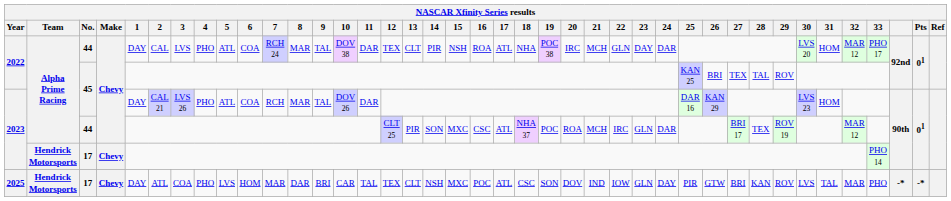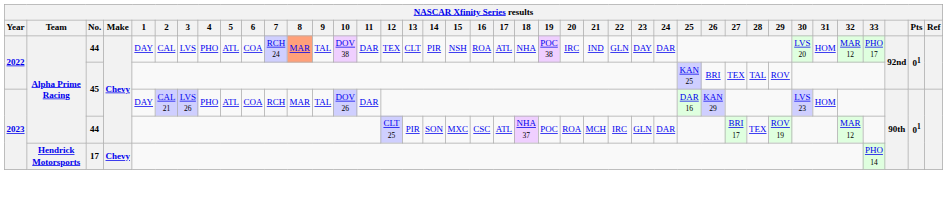 <table class="wikitable" style="text-align:center; font-size:75%">
 <tr>
 <th colspan=40><a href='#'>NASCAR Xfinity Series</a> results</th>
 </tr>
 <tr>
 <th>Year</th>
 <th>Team</th>
 <th>No.</th>
 <th>Make</th>
 <th>1</th>
 <th>2</th>
 <th>3</th>
 <th>4</th>
 <th>5</th>
 <th>6</th>
 <th>7</th>
 <th>8</th>
 <th>9</th>
 <th>10</th>
 <th>11</th>
 <th>12</th>
 <th>13</th>
 <th>14</th>
 <th>15</th>
 <th>16</th>
 <th>17</th>
 <th>18</th>
 <th>19</th>
 <th>20</th>
 <th>21</th>
 <th>22</th>
 <th>23</th>
 <th>24</th>
 <th>25</th>
 <th>26</th>
 <th>27</th>
 <th>28</th>
 <th>29</th>
 <th>30</th>
 <th>31</th>
 <th>32</th>
 <th>33</th>
 <th></th>
 <th>Pts</th>
 <th>Ref</th>
 </tr>
 <tr>
 <th rowspan=2><a href='#'>2022</a></th>
 <th rowspan=4><a href='#'>Alpha Prime Racing</a></th>
 <th>44</th>
 <th rowspan=4><a href='#'>Chevy</a></th>
 <td><a href='#'>DAY</a></td>
 <td><a href='#'>CAL</a></td>
 <td><a href='#'>LVS</a></td>
 <td><a href='#'>PHO</a></td>
 <td><a href='#'>ATL</a></td>
 <td><a href='#'>COA</a></td>
 <td style="background:#CFCFFF;"><a href='#'>RCH</a><br><small>24</small></td>
-<td><a href='#'>MAR</a></td>
+<td style="background: lightsalmon;"><a href='#'>MAR</a></td>
 <td><a href='#'>TAL</a></td>
 <td style="background:#EFCFFF;"><a href='#'>DOV</a><br><small>38</small></td>
 <td><a href='#'>DAR</a></td>
 <td><a href='#'>TEX</a></td>
 <td><a href='#'>CLT</a></td>
 <td><a href='#'>PIR</a></td>
 <td><a href='#'>NSH</a></td>
 <td><a href='#'>ROA</a></td>
 <td><a href='#'>ATL</a></td>
 <td><a href='#'>NHA</a></td>
 <td style="background:#EFCFFF;"><a href='#'>POC</a><br><small>38</small></td>
 <td><a href='#'>IRC</a></td>
-<td><a href='#'>MCH</a></td>
+<td><a href='#'>IND</a></td>
 <td><a href='#'>GLN</a></td>
 <td><a href='#'>DAY</a></td>
 <td><a href='#'>DAR</a></td>
 <td colspan=5></td>
 <td style="background:#DFFFDF;"><a href='#'>LVS</a><br><small>20</small></td>
 <td><a href='#'>HOM</a></td>
 <td style="background:#DFFFDF;"><a href='#'>MAR</a><br><small>12</small></td>
 <td style="background:#DFFFDF;"><a href='#'>PHO</a><br><small>17</small></td>
 <th rowspan=2>92nd</th>
 <th rowspan=2>0<sup>1</sup></th>
 <th rowspan=2></th>
 </tr>
 <tr>
 <th rowspan=2>45</th>
 <td colspan=24></td>
 <td style="background:#CFCFFF;"><a href='#'>KAN</a><br><small>25</small></td>
 <td><a href='#'>BRI</a></td>
 <td><a href='#'>TEX</a></td>
 <td><a href='#'>TAL</a></td>
 <td><a href='#'>ROV</a></td>
 <td colspan=4></td>
 </tr>
 <tr>
 <th rowspan=3><a href='#'>2023</a></th>
 <td><a href='#'>DAY</a></td>
 <td style="background:#CFCFFF;"><a href='#'>CAL</a><br><small>21</small></td>
 <td style="background:#CFCFFF;"><a href='#'>LVS</a><br><small>26</small></td>
 <td><a href='#'>PHO</a></td>
 <td><a href='#'>ATL</a></td>
 <td><a href='#'>COA</a></td>
 <td><a href='#'>RCH</a></td>
 <td><a href='#'>MAR</a></td>
 <td><a href='#'>TAL</a></td>
 <td style="background:#CFCFFF;"><a href='#'>DOV</a><br><small>26</small></td>
 <td><a href='#'>DAR</a></td>
 <td colspan=13></td>
 <td style="background:#DFFFDF;"><a href='#'>DAR</a><br><small>16</small></td>
 <td style="background:#CFCFFF;"><a href='#'>KAN</a><br><small>29</small></td>
 <td colspan=3></td>
 <td style="background:#CFCFFF;"><a href='#'>LVS</a><br><small>23</small></td>
 <td><a href='#'>HOM</a></td>
 <td colspan=2></td>
 <th rowspan=3>90th</th>
 <th rowspan=3>0<sup>1</sup></th>
 <th rowspan=3></th>
 </tr>
 <tr>
 <th>44</th>
 <td colspan=11></td>
 <td style="background:#CFCFFF;"><a href='#'>CLT</a><br><small>25</small></td>
 <td><a href='#'>PIR</a></td>
 <td><a href='#'>SON</a></td>
 <td><a href='#'>MXC</a></td>
 <td><a href='#'>CSC</a></td>
 <td><a href='#'>ATL</a></td>
 <td style="background:#EFCFFF;"><a href='#'>NHA</a><br><small>37</small></td>
 <td><a href='#'>POC</a></td>
 <td><a href='#'>ROA</a></td>
 <td><a href='#'>MCH</a></td>
 <td><a href='#'>IRC</a></td>
 <td><a href='#'>GLN</a></td>
 <td><a href='#'>DAR</a></td>
 <td colspan=2></td>
 <td style="background:#DFFFDF;"><a href='#'>BRI</a><br><small>17</small></td>
 <td><a href='#'>TEX</a></td>
 <td style="background:#DFFFDF;"><a href='#'>ROV</a><br><small>19</small></td>
 <td colspan=2></td>
 <td style="background:#DFFFDF;"><a href='#'>MAR</a><br><small>12</small></td>
 <td></td>
 </tr>
 <tr>
 <th><a href='#'>Hendrick Motorsports</a></th>
 <th>17</th>
 <th><a href='#'>Chevy</a></th>
 <td colspan=32></td>
 <td style="background:#DFFFDF;"><a href='#'>PHO</a><br><small>14</small></td>
 </tr>
-<tr>
-<th><a href='#'>2025</a></th>
-<th><a href='#'>Hendrick Motorsports</a></th>
-<th>17</th>
-<th><a href='#'>Chevy</a></th>
-<td><a href='#'>DAY</a></td>
-<td><a href='#'>ATL</a></td>
-<td><a href='#'>COA</a></td>
-<td><a href='#'>PHO</a></td>
-<td><a href='#'>LVS</a></td>
-<td><a href='#'>HOM</a></td>
-<td><a href='#'>MAR</a></td>
-<td><a href='#'>DAR</a></td>
-<td><a href='#'>BRI</a></td>
-<td><a href='#'>CAR</a></td>
-<td><a href='#'>TAL</a></td>
-<td><a href='#'>TEX</a></td>
-<td><a href='#'>CLT</a></td>
-<td><a href='#'>NSH</a></td>
-<td><a href='#'>MXC</a></td>
-<td><a href='#'>POC</a></td>
-<td><a href='#'>ATL</a></td>
-<td><a href='#'>CSC</a></td>
-<td><a href='#'>SON</a></td>
-<td><a href='#'>DOV</a></td>
-<td><a href='#'>IND</a></td>
-<td><a href='#'>IOW</a></td>
-<td><a href='#'>GLN</a></td>
-<td><a href='#'>DAY</a></td>
-<td><a href='#'>PIR</a></td>
-<td><a href='#'>GTW</a></td>
-<td><a href='#'>BRI</a></td>
-<td><a href='#'>KAN</a></td>
-<td><a href='#'>ROV</a></td>
-<td><a href='#'>LVS</a></td>
-<td><a href='#'>TAL</a></td>
-<td><a href='#'>MAR</a></td>
-<td><a href='#'>PHO</a></td>
-<th>-*</th>
-<th>-*</th>
-<th></th>
-</tr>
 </table>
